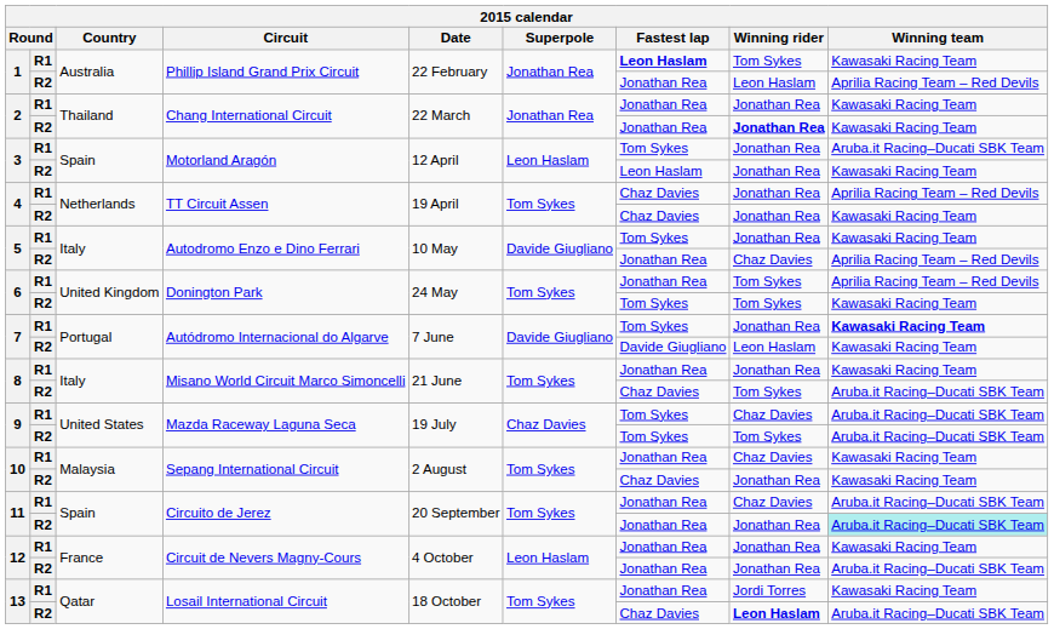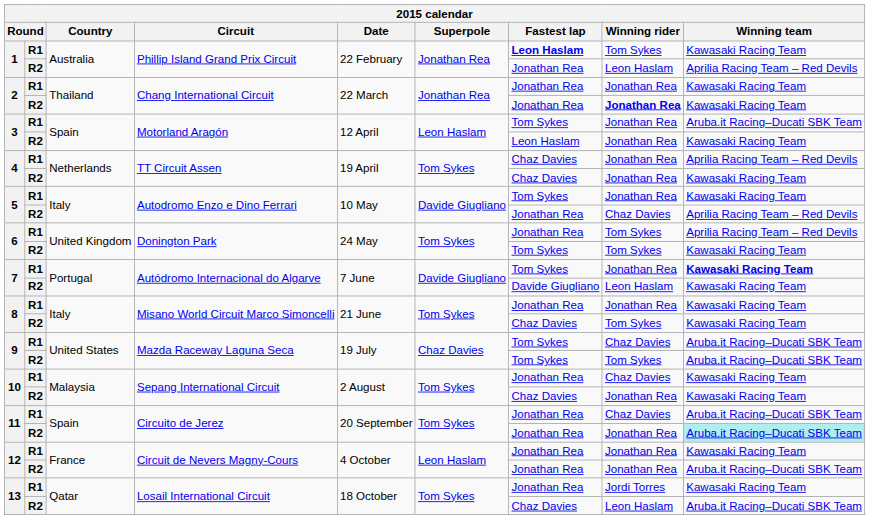 <table class="wikitable" style="font-size: 85%">
 <tr>
 <th colspan=10>2015 calendar</th>
 </tr>
 <tr>
 <th colspan=2>Round</th>
 <th>Country</th>
 <th>Circuit</th>
 <th>Date</th>
 <th>Superpole</th>
 <th>Fastest lap</th>
 <th>Winning rider</th>
 <th>Winning team<br></th>
 </tr>
 <tr>
 <th rowspan=2>1</th>
 <th>R1</th>
 <td rowspan=2> Australia</td>
 <td rowspan=2><a href='#'>Phillip Island Grand Prix Circuit</a></td>
 <td rowspan=2>22 February</td>
 <td rowspan=2> <a href='#'>Jonathan Rea</a></td>
 <td><strong> <a href='#'>Leon Haslam</a></strong></td>
 <td> <a href='#'>Tom Sykes</a></td>
 <td><a href='#'>Kawasaki Racing Team</a></td>
 </tr>
 <tr>
 <th>R2</th>
 <td> <a href='#'>Jonathan Rea</a></td>
 <td> <a href='#'>Leon Haslam</a></td>
 <td><a href='#'>Aprilia Racing Team – Red Devils</a></td>
 </tr>
 <tr>
 <th rowspan=2>2</th>
 <th>R1</th>
 <td rowspan=2> Thailand</td>
 <td rowspan=2><a href='#'>Chang International Circuit</a></td>
 <td rowspan=2>22 March</td>
 <td rowspan=2> <a href='#'>Jonathan Rea</a></td>
 <td> <a href='#'>Jonathan Rea</a></td>
 <td> <a href='#'>Jonathan Rea</a></td>
 <td><a href='#'>Kawasaki Racing Team</a></td>
 </tr>
 <tr>
 <th>R2</th>
 <td> <a href='#'>Jonathan Rea</a></td>
 <td><strong> <a href='#'>Jonathan Rea</a></strong></td>
 <td><a href='#'>Kawasaki Racing Team</a></td>
 </tr>
 <tr>
 <th rowspan=2>3</th>
 <th>R1</th>
 <td rowspan=2> Spain</td>
 <td rowspan=2><a href='#'>Motorland Aragón</a></td>
 <td rowspan=2>12 April</td>
 <td rowspan=2> <a href='#'>Leon Haslam</a></td>
 <td> <a href='#'>Tom Sykes</a></td>
 <td> <a href='#'>Jonathan Rea</a></td>
 <td><a href='#'>Aruba.it Racing–Ducati SBK Team</a></td>
 </tr>
 <tr>
 <th>R2</th>
 <td> <a href='#'>Leon Haslam</a></td>
 <td> <a href='#'>Jonathan Rea</a></td>
 <td><a href='#'>Kawasaki Racing Team</a></td>
 </tr>
 <tr>
 <th rowspan=2>4</th>
 <th>R1</th>
 <td rowspan=2> Netherlands</td>
 <td rowspan=2><a href='#'>TT Circuit Assen</a></td>
 <td rowspan=2>19 April</td>
 <td rowspan=2> <a href='#'>Tom Sykes</a></td>
 <td> <a href='#'>Chaz Davies</a></td>
 <td> <a href='#'>Jonathan Rea</a></td>
 <td><a href='#'>Aprilia Racing Team – Red Devils</a></td>
 </tr>
 <tr>
 <th>R2</th>
 <td> <a href='#'>Chaz Davies</a></td>
 <td> <a href='#'>Jonathan Rea</a></td>
 <td><a href='#'>Kawasaki Racing Team</a></td>
 </tr>
 <tr>
 <th rowspan=2>5</th>
 <th>R1</th>
 <td rowspan=2> Italy</td>
 <td rowspan=2><a href='#'>Autodromo Enzo e Dino Ferrari</a></td>
 <td rowspan=2>10 May</td>
 <td rowspan=2> <a href='#'>Davide Giugliano</a></td>
 <td> <a href='#'>Tom Sykes</a></td>
 <td> <a href='#'>Jonathan Rea</a></td>
 <td><a href='#'>Kawasaki Racing Team</a></td>
 </tr>
 <tr>
 <th>R2</th>
 <td> <a href='#'>Jonathan Rea</a></td>
 <td> <a href='#'>Chaz Davies</a></td>
 <td><a href='#'>Aprilia Racing Team – Red Devils</a></td>
 </tr>
 <tr>
 <th rowspan=2>6</th>
 <th>R1</th>
 <td rowspan=2> United Kingdom</td>
 <td rowspan=2><a href='#'>Donington Park</a></td>
 <td rowspan=2>24 May</td>
 <td rowspan=2> <a href='#'>Tom Sykes</a></td>
 <td> <a href='#'>Jonathan Rea</a></td>
 <td> <a href='#'>Tom Sykes</a></td>
 <td><a href='#'>Aprilia Racing Team – Red Devils</a></td>
 </tr>
 <tr>
 <th>R2</th>
 <td> <a href='#'>Tom Sykes</a></td>
 <td> <a href='#'>Tom Sykes</a></td>
 <td><a href='#'>Kawasaki Racing Team</a></td>
 </tr>
 <tr>
 <th rowspan=2>7</th>
 <th>R1</th>
 <td rowspan=2> Portugal</td>
 <td rowspan=2><a href='#'>Autódromo Internacional do Algarve</a></td>
 <td rowspan=2>7 June</td>
 <td rowspan=2> <a href='#'>Davide Giugliano</a></td>
 <td> <a href='#'>Tom Sykes</a></td>
 <td> <a href='#'>Jonathan Rea</a></td>
 <td><strong><a href='#'>Kawasaki Racing Team</a></strong></td>
 </tr>
 <tr>
 <th>R2</th>
 <td> <a href='#'>Davide Giugliano</a></td>
 <td> <a href='#'>Leon Haslam</a></td>
 <td><a href='#'>Kawasaki Racing Team</a></td>
 </tr>
 <tr>
 <th rowspan=2>8</th>
 <th>R1</th>
 <td rowspan=2> Italy</td>
 <td rowspan=2><a href='#'>Misano World Circuit Marco Simoncelli</a></td>
 <td rowspan=2>21 June</td>
 <td rowspan=2> <a href='#'>Tom Sykes</a></td>
 <td> <a href='#'>Jonathan Rea</a></td>
 <td> <a href='#'>Jonathan Rea</a></td>
 <td><a href='#'>Kawasaki Racing Team</a></td>
 </tr>
 <tr>
 <th>R2</th>
 <td> <a href='#'>Chaz Davies</a></td>
 <td> <a href='#'>Tom Sykes</a></td>
-<td><a href='#'>Aruba.it Racing–Ducati SBK Team</a></td>
+<td><a href='#'>Kawasaki Racing Team</a></td>
 </tr>
 <tr>
 <th rowspan=2>9</th>
 <th>R1</th>
 <td rowspan=2> United States</td>
 <td rowspan=2><a href='#'>Mazda Raceway Laguna Seca</a></td>
 <td rowspan=2>19 July</td>
 <td rowspan=2> <a href='#'>Chaz Davies</a></td>
 <td> <a href='#'>Tom Sykes</a></td>
 <td> <a href='#'>Chaz Davies</a></td>
 <td><a href='#'>Aruba.it Racing–Ducati SBK Team</a></td>
 </tr>
 <tr>
 <th>R2</th>
 <td> <a href='#'>Tom Sykes</a></td>
 <td> <a href='#'>Tom Sykes</a></td>
 <td><a href='#'>Aruba.it Racing–Ducati SBK Team</a></td>
 </tr>
 <tr>
 <th rowspan=2>10</th>
 <th>R1</th>
 <td rowspan=2> Malaysia</td>
 <td rowspan=2><a href='#'>Sepang International Circuit</a></td>
 <td rowspan=2>2 August</td>
 <td rowspan=2> <a href='#'>Tom Sykes</a></td>
 <td> <a href='#'>Jonathan Rea</a></td>
 <td> <a href='#'>Chaz Davies</a></td>
 <td><a href='#'>Kawasaki Racing Team</a></td>
 </tr>
 <tr>
 <th>R2</th>
 <td> <a href='#'>Chaz Davies</a></td>
 <td> <a href='#'>Jonathan Rea</a></td>
 <td><a href='#'>Kawasaki Racing Team</a></td>
 </tr>
 <tr>
 <th rowspan=2>11</th>
 <th>R1</th>
 <td rowspan=2> Spain</td>
 <td rowspan=2><a href='#'>Circuito de Jerez</a></td>
 <td rowspan=2>20 September</td>
 <td rowspan=2> <a href='#'>Tom Sykes</a></td>
 <td> <a href='#'>Jonathan Rea</a></td>
 <td> <a href='#'>Chaz Davies</a></td>
 <td><a href='#'>Aruba.it Racing–Ducati SBK Team</a></td>
 </tr>
 <tr>
 <th>R2</th>
 <td> <a href='#'>Jonathan Rea</a></td>
 <td> <a href='#'>Jonathan Rea</a></td>
 <td style="background: paleturquoise;"><a href='#'>Aruba.it Racing–Ducati SBK Team</a></td>
 </tr>
 <tr>
 <th rowspan=2>12</th>
 <th>R1</th>
 <td rowspan=2> France</td>
 <td rowspan=2><a href='#'>Circuit de Nevers Magny-Cours</a></td>
 <td rowspan=2>4 October</td>
 <td rowspan=2> <a href='#'>Leon Haslam</a></td>
 <td> <a href='#'>Jonathan Rea</a></td>
 <td> <a href='#'>Jonathan Rea</a></td>
 <td><a href='#'>Kawasaki Racing Team</a></td>
 </tr>
 <tr>
 <th>R2</th>
 <td> <a href='#'>Jonathan Rea</a></td>
 <td> <a href='#'>Jonathan Rea</a></td>
 <td><a href='#'>Aruba.it Racing–Ducati SBK Team</a></td>
 </tr>
 <tr>
 <th rowspan=2>13</th>
 <th>R1</th>
 <td rowspan=2> Qatar</td>
 <td rowspan=2><a href='#'>Losail International Circuit</a></td>
 <td rowspan=2>18 October</td>
 <td rowspan=2> <a href='#'>Tom Sykes</a></td>
 <td> <a href='#'>Jonathan Rea</a></td>
 <td> <a href='#'>Jordi Torres</a></td>
 <td><a href='#'>Kawasaki Racing Team</a></td>
 </tr>
 <tr>
 <th>R2</th>
 <td> <a href='#'>Chaz Davies</a></td>
-<td><strong> <a href='#'>Leon Haslam</a></strong></td>
+<td> <a href='#'>Leon Haslam</a></td>
 <td><a href='#'>Aruba.it Racing–Ducati SBK Team</a></td>
 </tr>
 </table>
